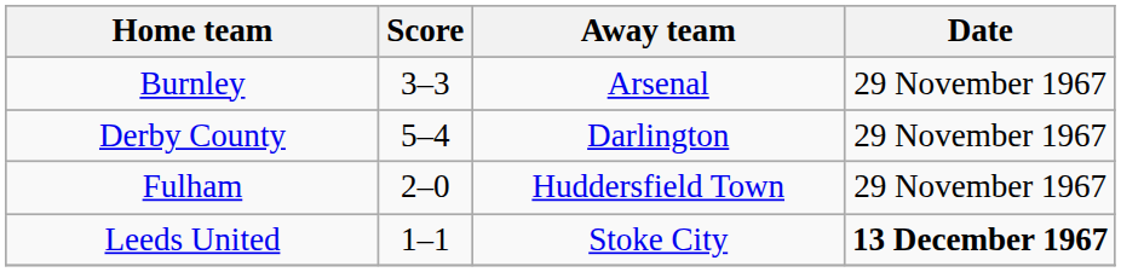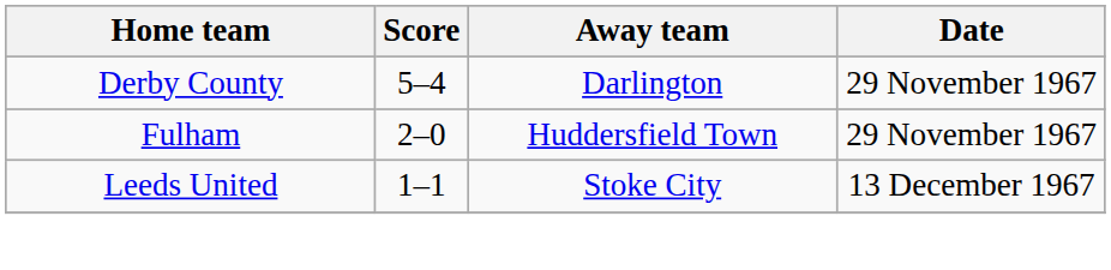 <table class="wikitable" style="text-align:center;">
 <tr>
 <th width=175>Home team</th>
 <th width=20>Score</th>
 <th width=175>Away team</th>
 <th width=125>Date</th>
-</tr>
-<tr>
-<td><a href='#'>Burnley</a></td>
-<td>3–3</td>
-<td><a href='#'>Arsenal</a></td>
-<td>29 November 1967</td>
 </tr>
 <tr>
 <td><a href='#'>Derby County</a></td>
 <td>5–4</td>
 <td><a href='#'>Darlington</a></td>
 <td>29 November 1967</td>
 </tr>
 <tr>
 <td><a href='#'>Fulham</a></td>
 <td>2–0</td>
 <td><a href='#'>Huddersfield Town</a></td>
 <td>29 November 1967</td>
 </tr>
 <tr>
 <td><a href='#'>Leeds United</a></td>
 <td>1–1</td>
 <td><a href='#'>Stoke City</a></td>
-<td><strong>13 December 1967</strong></td>
+<td>13 December 1967</td>
 </tr>
 <tr>
 </tr>
 </table>
